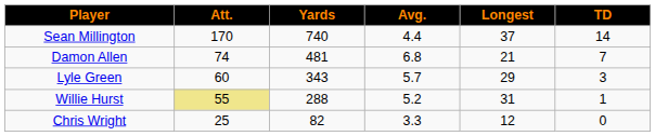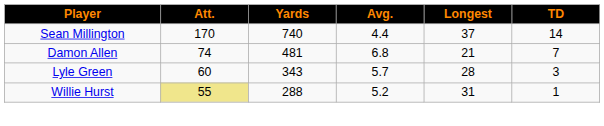 <table class="wikitable sortable">
 <tr>
 <th style="background:black;color:#FF8800;" width="16%">Player</th>
 <th style="background:black;color:#FF8800;" width="9%">Att.</th>
 <th style="background:black;color:#FF8800;" width="9%">Yards</th>
 <th style="background:black;color:#FF8800;" width="9%">Avg.</th>
 <th style="background:black;color:#FF8800;" width="9%">Longest</th>
 <th style="background:black;color:#FF8800;" width="9%">TD</th>
 </tr>
 <tr align="center">
 <td><a href='#'>Sean Millington</a></td>
 <td>170</td>
 <td>740</td>
 <td>4.4</td>
 <td>37</td>
 <td>14</td>
 </tr>
 <tr align="center">
 <td><a href='#'>Damon Allen</a></td>
 <td>74</td>
 <td>481</td>
 <td>6.8</td>
 <td>21</td>
 <td>7</td>
 </tr>
 <tr align="center">
 <td><a href='#'>Lyle Green</a></td>
 <td>60</td>
 <td>343</td>
 <td>5.7</td>
-<td>29</td>
+<td>28</td>
 <td>3</td>
 </tr>
 <tr align="center">
 <td><a href='#'>Willie Hurst</a></td>
 <td style="background: khaki;">55</td>
 <td>288</td>
 <td>5.2</td>
 <td>31</td>
 <td>1</td>
 </tr>
-<tr align="center">
-<td><a href='#'>Chris Wright</a></td>
-<td>25</td>
-<td>82</td>
-<td>3.3</td>
-<td>12</td>
-<td>0</td>
-</tr>
 </table>
